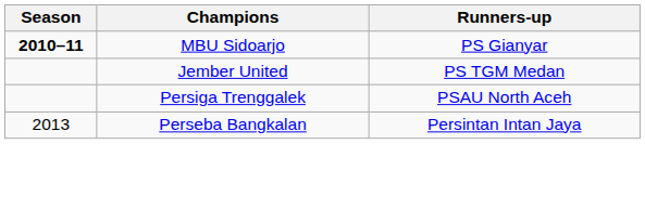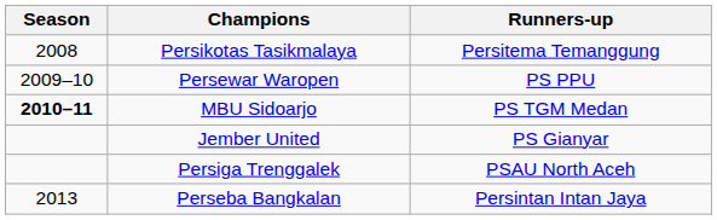 <table class="wikitable sortable" style="text-align:center;">
 <tr>
 <th width="80">Season</th>
 <th width="250">Champions</th>
 <th width="250">Runners-up</th>
 </tr>
 <tr>
+<td>2008</td>
+<td><a href='#'>Persikotas Tasikmalaya</a></td>
+<td><a href='#'>Persitema Temanggung</a></td>
+</tr>
+<tr>
+<td>2009–10</td>
+<td><a href='#'>Persewar Waropen</a></td>
+<td><a href='#'>PS PPU</a></td>
+</tr>
+<tr>
 <td><strong>2010–11</strong></td>
 <td><a href='#'>MBU Sidoarjo</a></td>
-<td><a href='#'>PS Gianyar</a></td>
+<td><a href='#'>PS TGM Medan</a></td>
 </tr>
 <tr>
 <td></td>
 <td><a href='#'>Jember United</a></td>
-<td><a href='#'>PS TGM Medan</a></td>
+<td><a href='#'>PS Gianyar</a></td>
 </tr>
 <tr>
 <td></td>
 <td><a href='#'>Persiga Trenggalek</a></td>
 <td><a href='#'>PSAU North Aceh</a></td>
 </tr>
 <tr>
 <td>2013</td>
 <td><a href='#'>Perseba Bangkalan</a></td>
 <td><a href='#'>Persintan Intan Jaya</a></td>
 </tr>
 </table>
